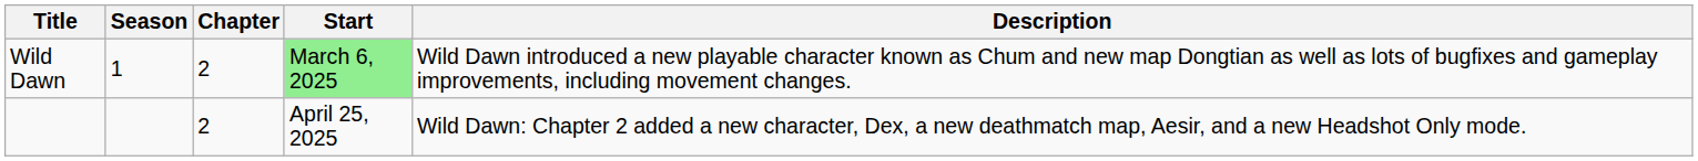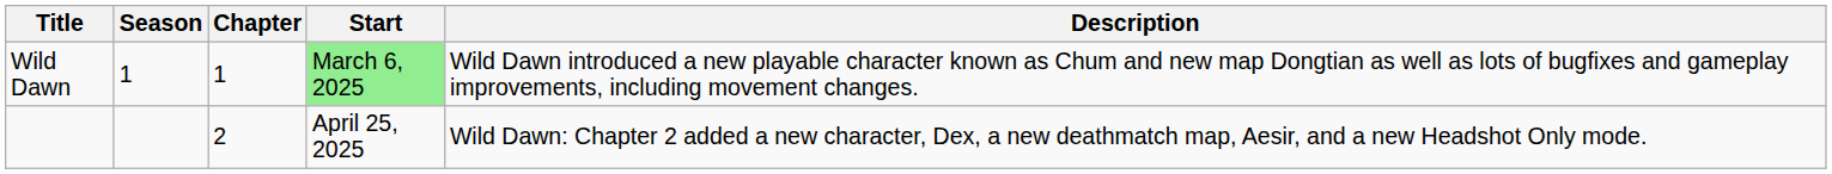 <table class="wikitable">
 <tr>
 <th>Title</th>
 <th>Season</th>
 <th>Chapter</th>
 <th>Start</th>
 <th>Description</th>
 </tr>
 <tr>
 <td>Wild Dawn</td>
 <td>1</td>
-<td>2</td>
+<td>1</td>
 <td style="background: lightgreen;">March 6, 2025</td>
 <td>Wild Dawn introduced a new playable character known as Chum and new map Dongtian as well as lots of bugfixes and gameplay improvements, including movement changes.</td>
 </tr>
 <tr>
 <td></td>
 <td></td>
 <td>2</td>
 <td>April 25, 2025</td>
 <td>Wild Dawn: Chapter 2 added a new character, Dex, a new deathmatch map, Aesir, and a new Headshot Only mode.</td>
 </tr>
 </table>
